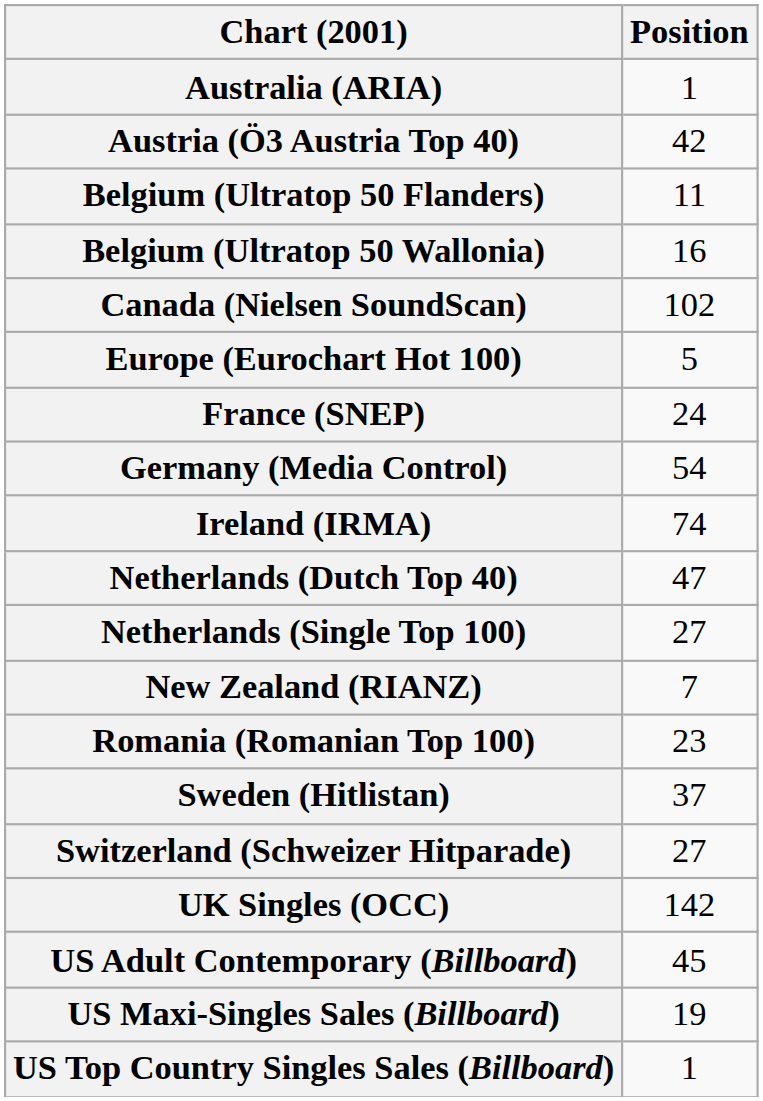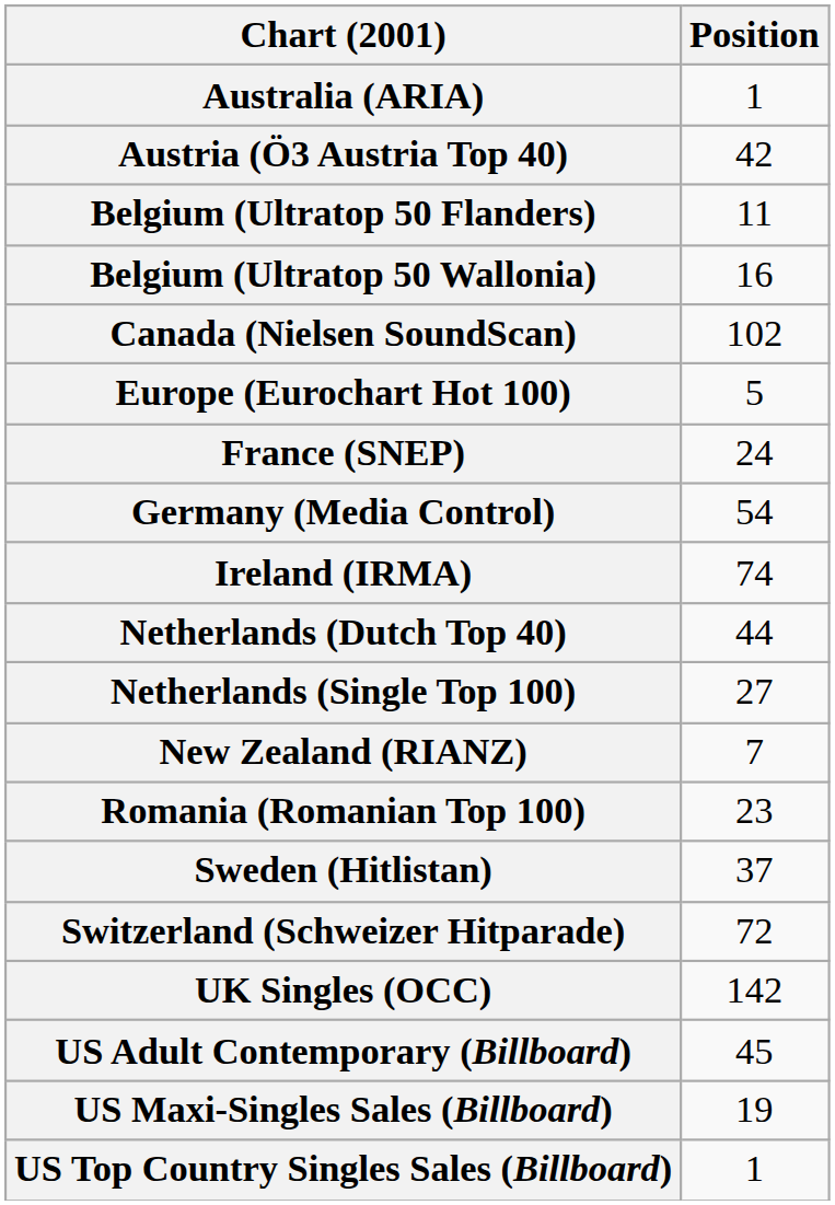 <table class="wikitable sortable plainrowheaders" style="text-align:center">
 <tr>
 <th>Chart (2001)</th>
 <th>Position</th>
 </tr>
 <tr>
 <th scope="row">Australia (ARIA)</th>
 <td>1</td>
 </tr>
 <tr>
 <th scope="row">Austria (Ö3 Austria Top 40)</th>
 <td>42</td>
 </tr>
 <tr>
 <th scope="row">Belgium (Ultratop 50 Flanders)</th>
 <td>11</td>
 </tr>
 <tr>
 <th scope="row">Belgium (Ultratop 50 Wallonia)</th>
 <td>16</td>
 </tr>
 <tr>
 <th scope="row">Canada (Nielsen SoundScan)</th>
 <td>102</td>
 </tr>
 <tr>
 <th scope="row">Europe (Eurochart Hot 100)</th>
 <td>5</td>
 </tr>
 <tr>
 <th scope="row">France (SNEP)</th>
 <td>24</td>
 </tr>
 <tr>
 <th scope="row">Germany (Media Control)</th>
 <td>54</td>
 </tr>
 <tr>
 <th scope="row">Ireland (IRMA)</th>
 <td>74</td>
 </tr>
 <tr>
 <th scope="row">Netherlands (Dutch Top 40)</th>
-<td>47</td>
+<td>44</td>
 </tr>
 <tr>
 <th scope="row">Netherlands (Single Top 100)</th>
 <td>27</td>
 </tr>
 <tr>
 <th scope="row">New Zealand (RIANZ)</th>
 <td>7</td>
 </tr>
 <tr>
 <th scope="row">Romania (Romanian Top 100)</th>
 <td>23</td>
 </tr>
 <tr>
 <th scope="row">Sweden (Hitlistan)</th>
 <td>37</td>
 </tr>
 <tr>
 <th scope="row">Switzerland (Schweizer Hitparade)</th>
-<td>27</td>
+<td>72</td>
 </tr>
 <tr>
 <th scope="row">UK Singles (OCC)</th>
 <td>142</td>
 </tr>
 <tr>
 <th scope="row">US Adult Contemporary (<em>Billboard</em>)</th>
 <td>45</td>
 </tr>
 <tr>
 <th scope="row">US Maxi-Singles Sales (<em>Billboard</em>)</th>
 <td>19</td>
 </tr>
 <tr>
 <th scope="row">US Top Country Singles Sales (<em>Billboard</em>)</th>
 <td>1</td>
 </tr>
 </table>
